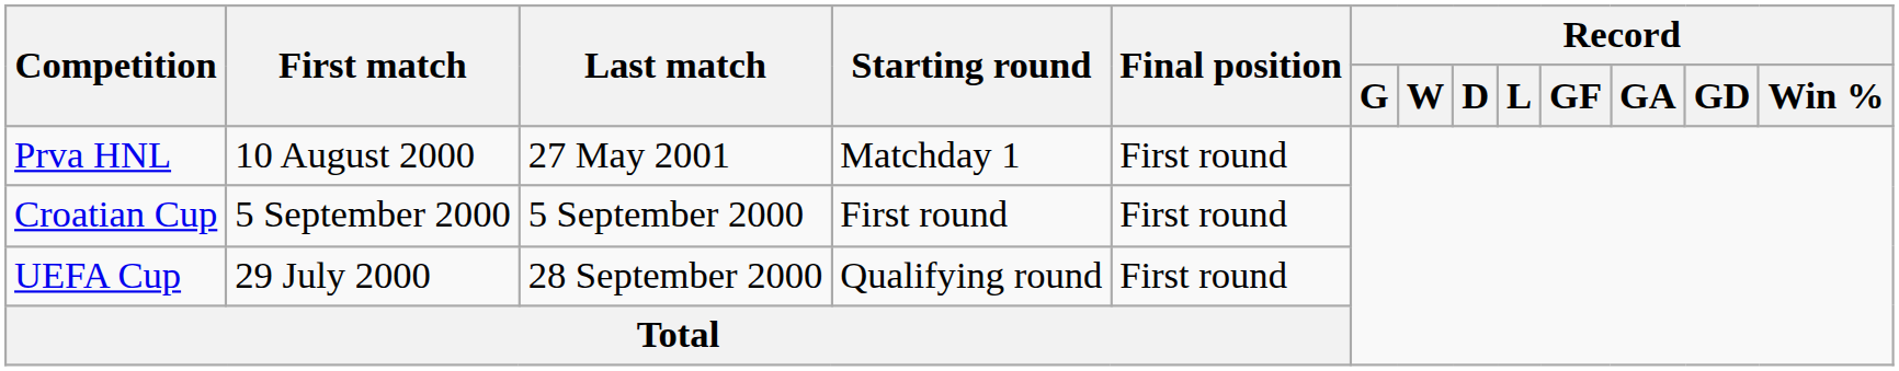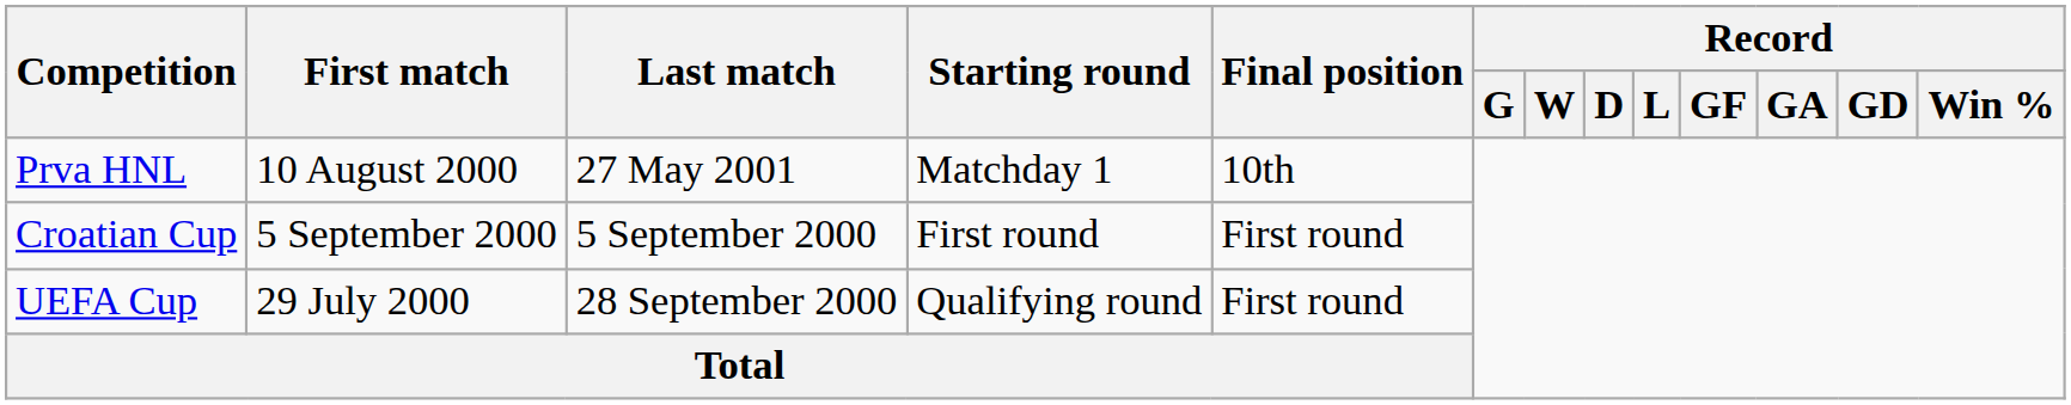 <table class="wikitable" style="text-align: center">
 <tr>
 <th rowspan="2">Competition</th>
 <th rowspan="2">First match</th>
 <th rowspan="2">Last match</th>
 <th rowspan="2">Starting round</th>
 <th rowspan="2">Final position</th>
 <th colspan="8">Record</th>
 </tr>
 <tr>
 <th>G</th>
 <th>W</th>
 <th>D</th>
 <th>L</th>
 <th>GF</th>
 <th>GA</th>
 <th>GD</th>
 <th>Win %</th>
 </tr>
 <tr>
 <td align=left><a href='#'>Prva HNL</a></td>
 <td align=left>10 August 2000</td>
 <td align=left>27 May 2001</td>
 <td align=left>Matchday 1</td>
-<td align=left>First round<br></td>
+<td align=left>10th<br></td>
 </tr>
 <tr>
 <td align=left><a href='#'>Croatian Cup</a></td>
 <td align=left>5 September 2000</td>
 <td align=left>5 September 2000</td>
 <td align=left>First round</td>
 <td align=left>First round<br></td>
 </tr>
 <tr>
 <td align=left><a href='#'>UEFA Cup</a></td>
 <td align=left>29 July 2000</td>
 <td align=left>28 September 2000</td>
 <td align=left>Qualifying round</td>
 <td align=left>First round<br></td>
 </tr>
 <tr>
 <th colspan="5">Total<br></th>
 </tr>
 </table>
